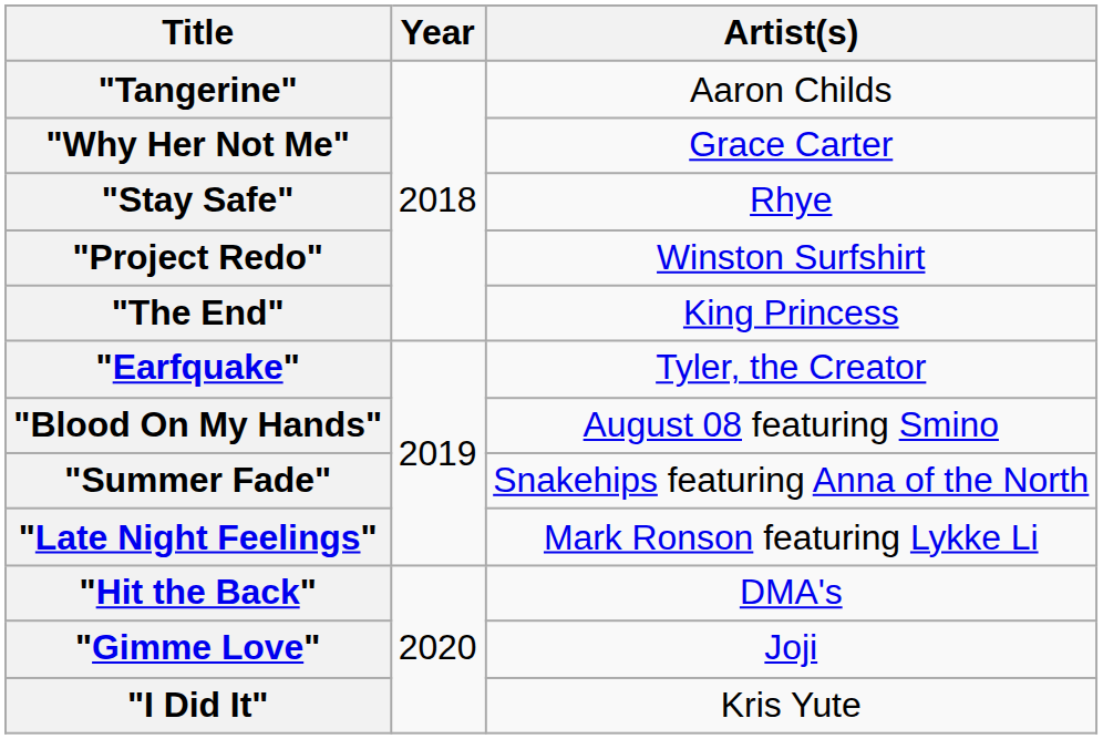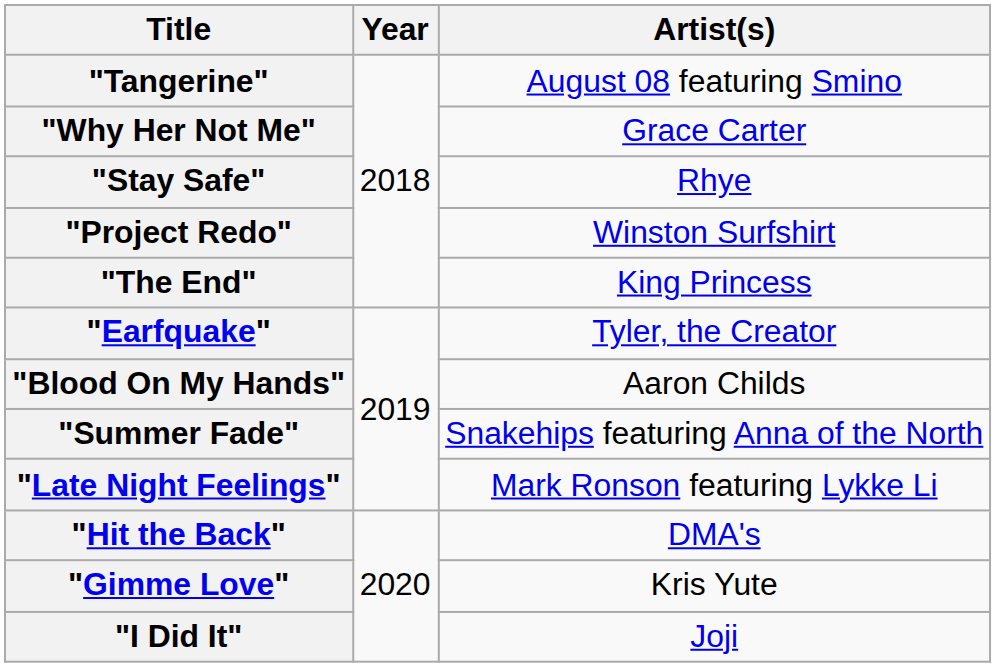 <table class="wikitable plainrowheaders" style="text-align:center;">
 <tr>
 <th>Title</th>
 <th>Year</th>
 <th>Artist(s)</th>
 </tr>
 <tr>
 <th scope="row">"Tangerine"</th>
 <td rowspan="5">2018</td>
-<td>Aaron Childs</td>
+<td><a href='#'>August 08</a> featuring <a href='#'>Smino</a></td>
 </tr>
 <tr>
 <th scope="row">"Why Her Not Me"</th>
 <td><a href='#'>Grace Carter</a></td>
 </tr>
 <tr>
 <th scope="row">"Stay Safe"</th>
 <td><a href='#'>Rhye</a></td>
 </tr>
 <tr>
 <th scope="row">"Project Redo"</th>
 <td><a href='#'>Winston Surfshirt</a></td>
 </tr>
 <tr>
 <th scope="row">"The End"</th>
 <td><a href='#'>King Princess</a></td>
 </tr>
 <tr>
 <th scope="row">"<a href='#'>Earfquake</a>"</th>
 <td rowspan="4">2019</td>
 <td><a href='#'>Tyler, the Creator</a></td>
 </tr>
 <tr>
 <th scope="row">"Blood On My Hands"</th>
-<td><a href='#'>August 08</a> featuring <a href='#'>Smino</a></td>
+<td>Aaron Childs</td>
 </tr>
 <tr>
 <th scope="row">"Summer Fade"</th>
 <td><a href='#'>Snakehips</a> featuring <a href='#'>Anna of the North</a></td>
 </tr>
 <tr>
 <th scope="row">"<a href='#'>Late Night Feelings</a>"</th>
 <td><a href='#'>Mark Ronson</a> featuring <a href='#'>Lykke Li</a></td>
 </tr>
 <tr>
 <th scope="row">"<a href='#'>Hit the Back</a>"</th>
 <td rowspan="4">2020</td>
 <td><a href='#'>DMA's</a></td>
 </tr>
 <tr>
 <th scope="row">"<a href='#'>Gimme Love</a>"</th>
-<td><a href='#'>Joji</a></td>
+<td>Kris Yute</td>
 </tr>
 <tr>
 <th scope="row">"I Did It"</th>
-<td>Kris Yute</td>
+<td><a href='#'>Joji</a></td>
 </tr>
 </table>
